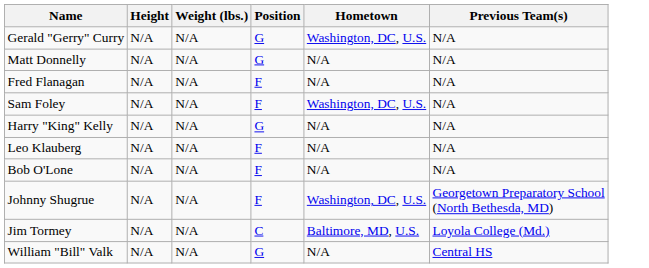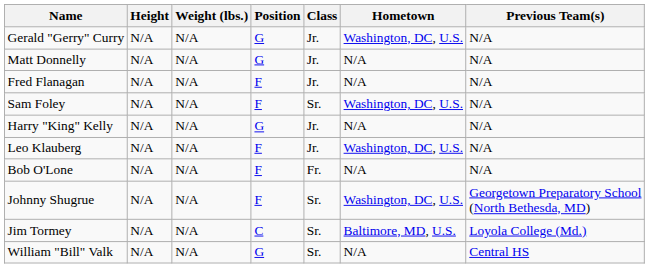 <table class="wikitable" style="font-size: 90%">
 <tr>
 <th>Name</th>
 <th>Height</th>
 <th>Weight (lbs.)</th>
 <th>Position</th>
+<th>Class</th>
 <th>Hometown</th>
 <th>Previous Team(s)</th>
 </tr>
 <tr>
 <td>Gerald "Gerry" Curry</td>
 <td>N/A</td>
 <td>N/A</td>
 <td><a href='#'>G</a></td>
+<td>Jr.</td>
 <td><a href='#'>Washington, DC</a>, <a href='#'>U.S.</a></td>
 <td>N/A</td>
 </tr>
 <tr>
 <td>Matt Donnelly</td>
 <td>N/A</td>
 <td>N/A</td>
 <td><a href='#'>G</a></td>
+<td>Jr.</td>
 <td>N/A</td>
 <td>N/A</td>
 </tr>
 <tr>
 <td>Fred Flanagan</td>
 <td>N/A</td>
 <td>N/A</td>
 <td><a href='#'>F</a></td>
+<td>Jr.</td>
 <td>N/A</td>
 <td>N/A</td>
 </tr>
 <tr>
 <td>Sam Foley</td>
 <td>N/A</td>
 <td>N/A</td>
 <td><a href='#'>F</a></td>
+<td>Sr.</td>
 <td><a href='#'>Washington, DC</a>, <a href='#'>U.S.</a></td>
 <td>N/A</td>
 </tr>
 <tr>
 <td>Harry "King" Kelly</td>
 <td>N/A</td>
 <td>N/A</td>
 <td><a href='#'>G</a></td>
+<td>Jr.</td>
 <td>N/A</td>
 <td>N/A</td>
 </tr>
 <tr>
 <td>Leo Klauberg</td>
 <td>N/A</td>
 <td>N/A</td>
 <td><a href='#'>F</a></td>
-<td>N/A</td>
+<td>Jr.</td>
+<td><a href='#'>Washington, DC</a>, <a href='#'>U.S.</a></td>
 <td>N/A</td>
 </tr>
 <tr>
 <td>Bob O'Lone</td>
 <td>N/A</td>
 <td>N/A</td>
 <td><a href='#'>F</a></td>
+<td>Fr.</td>
 <td>N/A</td>
 <td>N/A</td>
 </tr>
 <tr>
 <td>Johnny Shugrue</td>
 <td>N/A</td>
 <td>N/A</td>
 <td><a href='#'>F</a></td>
+<td>Sr.</td>
 <td><a href='#'>Washington, DC</a>, <a href='#'>U.S.</a></td>
 <td><a href='#'>Georgetown Preparatory School</a><br>(<a href='#'>North Bethesda, MD</a>)</td>
 </tr>
 <tr>
 <td>Jim Tormey</td>
 <td>N/A</td>
 <td>N/A</td>
 <td><a href='#'>C</a></td>
+<td>Sr.</td>
 <td><a href='#'>Baltimore, MD</a>, <a href='#'>U.S.</a></td>
 <td><a href='#'>Loyola College (Md.)</a></td>
 </tr>
 <tr>
 <td>William "Bill" Valk</td>
 <td>N/A</td>
 <td>N/A</td>
 <td><a href='#'>G</a></td>
+<td>Sr.</td>
 <td>N/A</td>
 <td><a href='#'>Central HS</a></td>
 </tr>
 </table>
